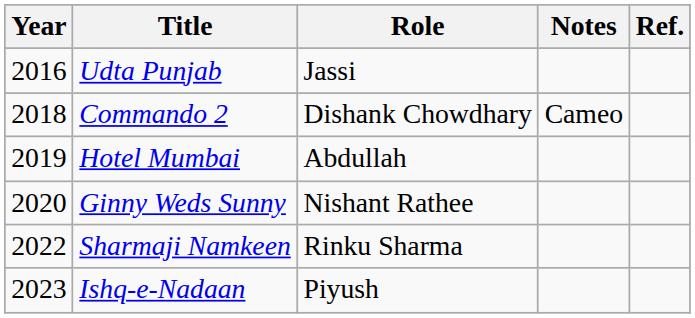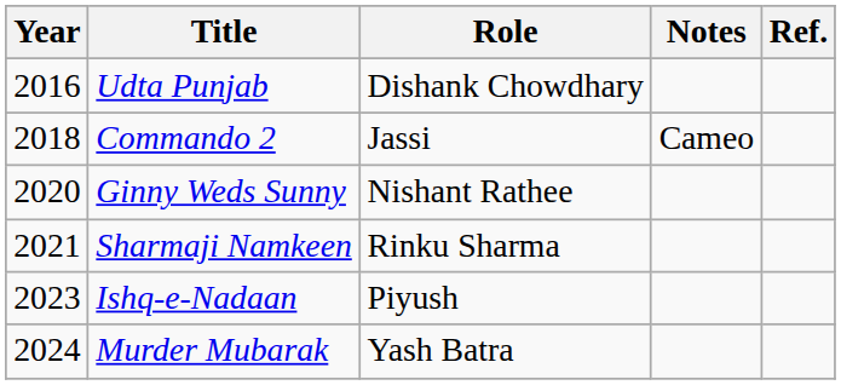 <table class="wikitable sortable">
 <tr>
 <th>Year</th>
 <th>Title</th>
 <th>Role</th>
 <th>Notes</th>
 <th>Ref.</th>
 </tr>
 <tr>
 <td>2016</td>
 <td><em><a href='#'>Udta Punjab</a></em></td>
-<td>Jassi</td>
+<td>Dishank Chowdhary</td>
 <td></td>
 <td></td>
 </tr>
 <tr>
 <td>2018</td>
 <td><em><a href='#'>Commando 2</a></em></td>
-<td>Dishank Chowdhary</td>
+<td>Jassi</td>
 <td>Cameo</td>
-<td></td>
-</tr>
-<tr>
-<td>2019</td>
-<td><em><a href='#'>Hotel Mumbai</a></em></td>
-<td>Abdullah</td>
-<td></td>
 <td></td>
 </tr>
 <tr>
 <td>2020</td>
 <td><em><a href='#'>Ginny Weds Sunny</a></em></td>
 <td>Nishant Rathee</td>
 <td></td>
 <td></td>
 </tr>
 <tr>
-<td>2022</td>
+<td>2021</td>
 <td><em><a href='#'>Sharmaji Namkeen</a></em></td>
 <td>Rinku Sharma</td>
 <td></td>
 <td></td>
 </tr>
 <tr>
 <td>2023</td>
 <td><em><a href='#'>Ishq-e-Nadaan</a></em></td>
 <td>Piyush</td>
 <td></td>
 </tr>
+<tr>
+<td>2024</td>
+<td><em><a href='#'>Murder Mubarak</a></em></td>
+<td>Yash Batra</td>
+<td></td>
+<td></td>
+</tr>
 </table>
